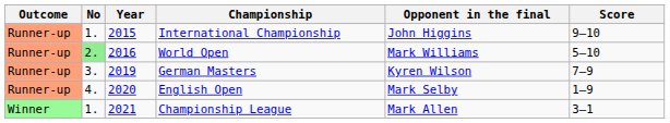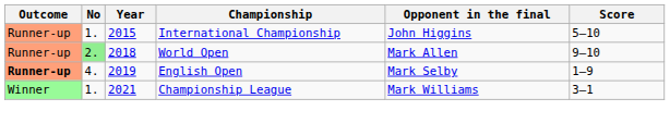 <table class="sortable wikitable">
 <tr>
 <th width="80">Outcome</th>
 <th width="20">No</th>
 <th width="50">Year</th>
 <th width="250">Championship</th>
 <th width="200">Opponent in the final</th>
 <th width="100">Score</th>
 </tr>
 <tr>
 <td style="background:#ffa07a">Runner-up</td>
 <td>1.</td>
 <td><a href='#'>2015</a></td>
 <td><a href='#'>International Championship</a></td>
 <td> <a href='#'>John Higgins</a></td>
-<td>9–10</td>
+<td>5–10</td>
 </tr>
 <tr>
 <td style="background:#ffa07a">Runner-up</td>
 <td style="background: lightgreen;">2.</td>
-<td><a href='#'>2016</a></td>
+<td><a href='#'>2018</a></td>
 <td><a href='#'>World Open</a></td>
-<td> <a href='#'>Mark Williams</a></td>
-<td>5–10</td>
+<td> <a href='#'>Mark Allen</a></td>
+<td>9–10</td>
 </tr>
 <tr>
-<td style="background:#ffa07a">Runner-up</td>
-<td>3.</td>
+<td style="background:#ffa07a"><strong>Runner-up</strong></td>
+<td>4.</td>
 <td><a href='#'>2019</a></td>
-<td><a href='#'>German Masters</a></td>
-<td> <a href='#'>Kyren Wilson</a></td>
-<td>7–9</td>
-</tr>
-<tr>
-<td style="background:#ffa07a">Runner-up</td>
-<td>4.</td>
-<td><a href='#'>2020</a></td>
 <td><a href='#'>English Open</a></td>
 <td> <a href='#'>Mark Selby</a></td>
 <td>1–9</td>
 </tr>
 <tr>
 <td style="background:#98FB98">Winner</td>
 <td>1.</td>
 <td><a href='#'>2021</a></td>
 <td><a href='#'>Championship League</a></td>
-<td> <a href='#'>Mark Allen</a></td>
+<td> <a href='#'>Mark Williams</a></td>
 <td>3–1</td>
 </tr>
 </table>
